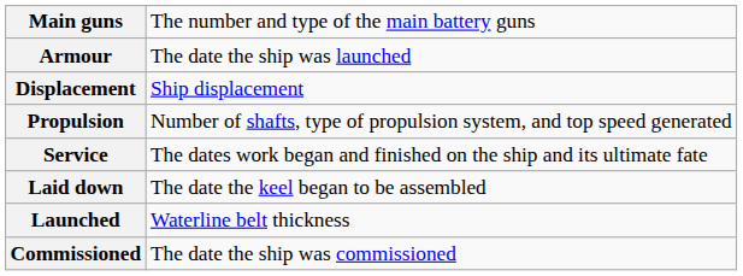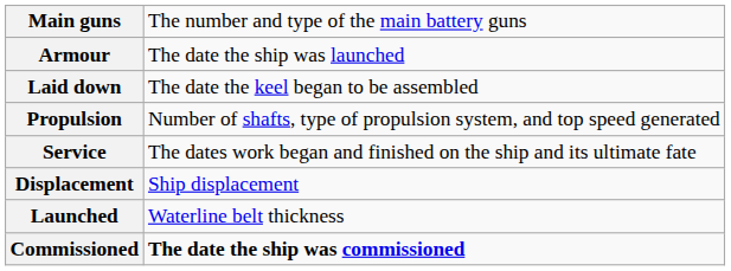 <table class="wikitable plainrowheaders">
 <tr>
 <th scope="row">Main guns</th>
 <td>The number and type of the <a href='#'>main battery</a> guns</td>
 </tr>
 <tr>
 <th scope="row">Armour</th>
 <td>The date the ship was <a href='#'>launched</a></td>
 </tr>
 <tr>
-<th scope="row">Displacement</th>
-<td><a href='#'>Ship displacement</a></td>
+<th scope="row">Laid down</th>
+<td>The date the <a href='#'>keel</a> began to be assembled</td>
 </tr>
 <tr>
 <th scope="row">Propulsion</th>
 <td>Number of <a href='#'>shafts</a>, type of propulsion system, and top speed generated</td>
 </tr>
 <tr>
 <th scope="row">Service</th>
 <td>The dates work began and finished on the ship and its ultimate fate</td>
 </tr>
 <tr>
-<th scope="row">Laid down</th>
-<td>The date the <a href='#'>keel</a> began to be assembled</td>
+<th scope="row">Displacement</th>
+<td><a href='#'>Ship displacement</a></td>
 </tr>
 <tr>
 <th scope="row">Launched</th>
 <td><a href='#'>Waterline belt</a> thickness</td>
 </tr>
 <tr>
 <th scope="row">Commissioned</th>
-<td>The date the ship was <a href='#'>commissioned</a></td>
+<td><strong>The date the ship was <a href='#'>commissioned</a></strong></td>
 </tr>
 </table>
